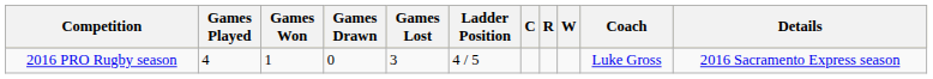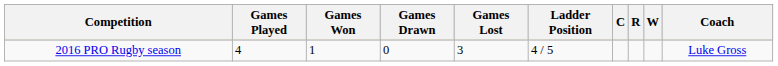 <table class="wikitable" width="100%" style="font-size:90%">
 <tr bgcolor=#bdb76b>
 <th>Competition</th>
 <th>Games<br>Played</th>
 <th>Games<br>Won</th>
 <th>Games<br>Drawn</th>
 <th>Games<br>Lost</th>
 <th>Ladder<br>Position</th>
 <th width="2%">C</th>
 <th width="2%">R</th>
 <th width="2%">W</th>
 <th>Coach</th>
-<th>Details</th>
 </tr>
 <tr>
 <td style="text-align:center;"><a href='#'>2016 PRO Rugby season</a></td>
 <td>4</td>
 <td>1</td>
 <td>0</td>
 <td>3</td>
 <td>4 / 5</td>
 <td></td>
 <td></td>
 <td></td>
 <td rowspan="1" style="text-align:center;"><a href='#'>Luke Gross</a></td>
-<td style="text-align:center;"><a href='#'>2016 Sacramento Express season</a></td>
 </tr>
 </table>
